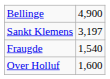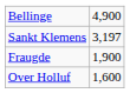 <table class="wikitable" style="float:left; margin-right:1em">
 <tr>
 <td><a href='#'>Bellinge</a></td>
 <td align="center">4,900</td>
 </tr>
 <tr>
 <td><a href='#'>Sankt Klemens</a></td>
 <td align="center">3,197</td>
 </tr>
 <tr>
 <td><a href='#'>Fraugde</a></td>
-<td align="center">1,540</td>
+<td align="center">1,900</td>
 </tr>
 <tr>
 <td><a href='#'>Over Holluf</a></td>
 <td align="center">1,600</td>
 </tr>
 </table>
